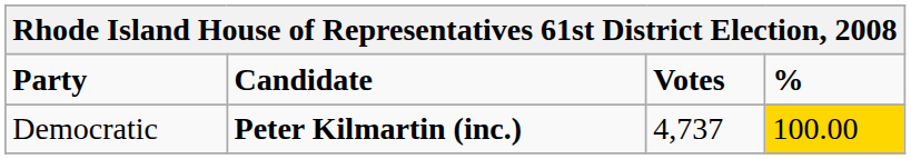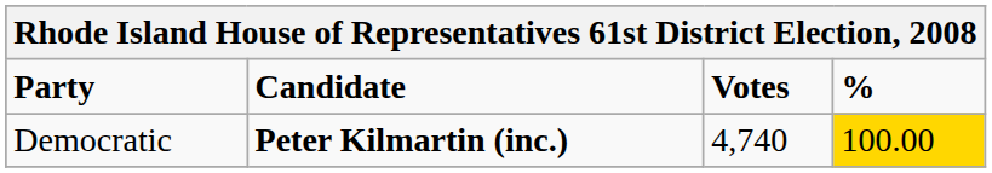 <table class="wikitable">
 <tr>
 <th colspan="4">Rhode Island House of Representatives 61st District Election, 2008</th>
 </tr>
 <tr>
 <td><strong>Party</strong></td>
 <td><strong>Candidate</strong></td>
 <td><strong>Votes</strong></td>
 <td><strong>%</strong></td>
 </tr>
 <tr>
 <td>Democratic</td>
 <td><strong>Peter Kilmartin (inc.)</strong></td>
-<td>4,737</td>
+<td>4,740</td>
 <td style="background: gold;">100.00</td>
 </tr>
 </table>
